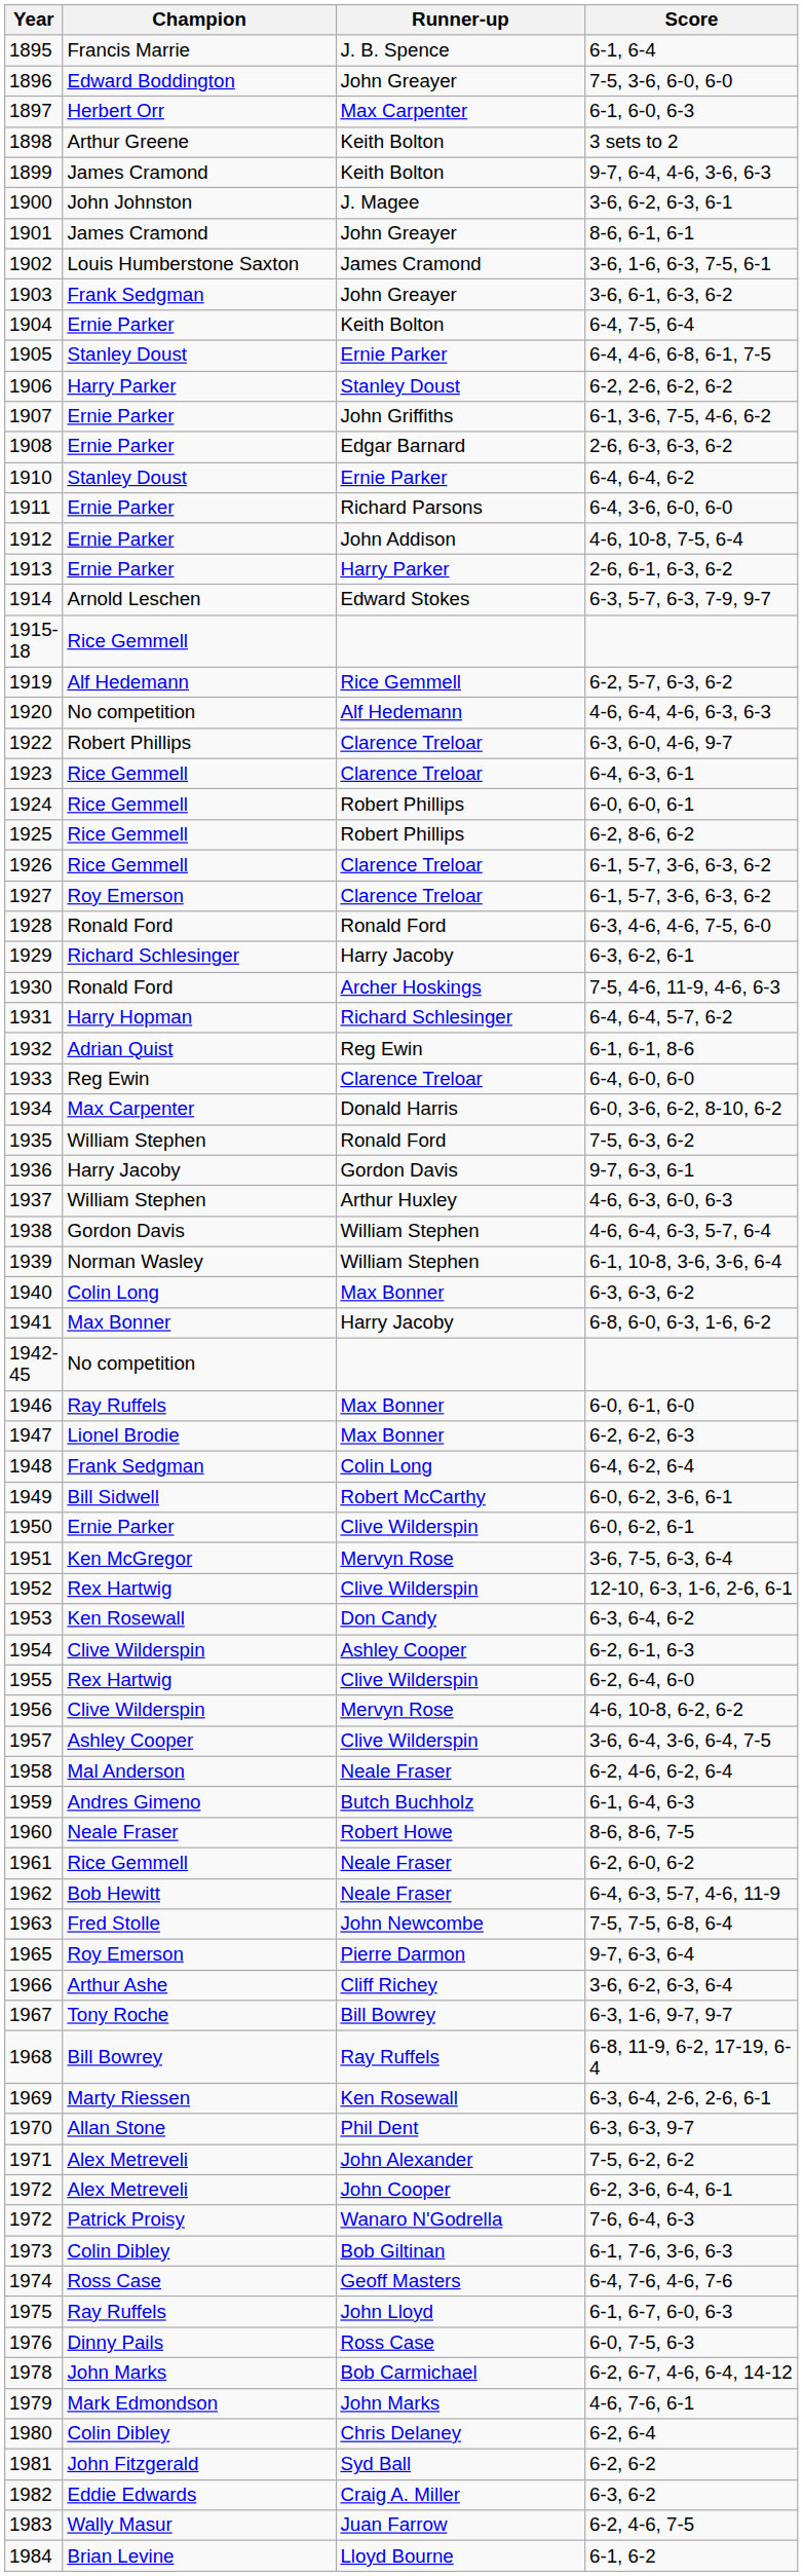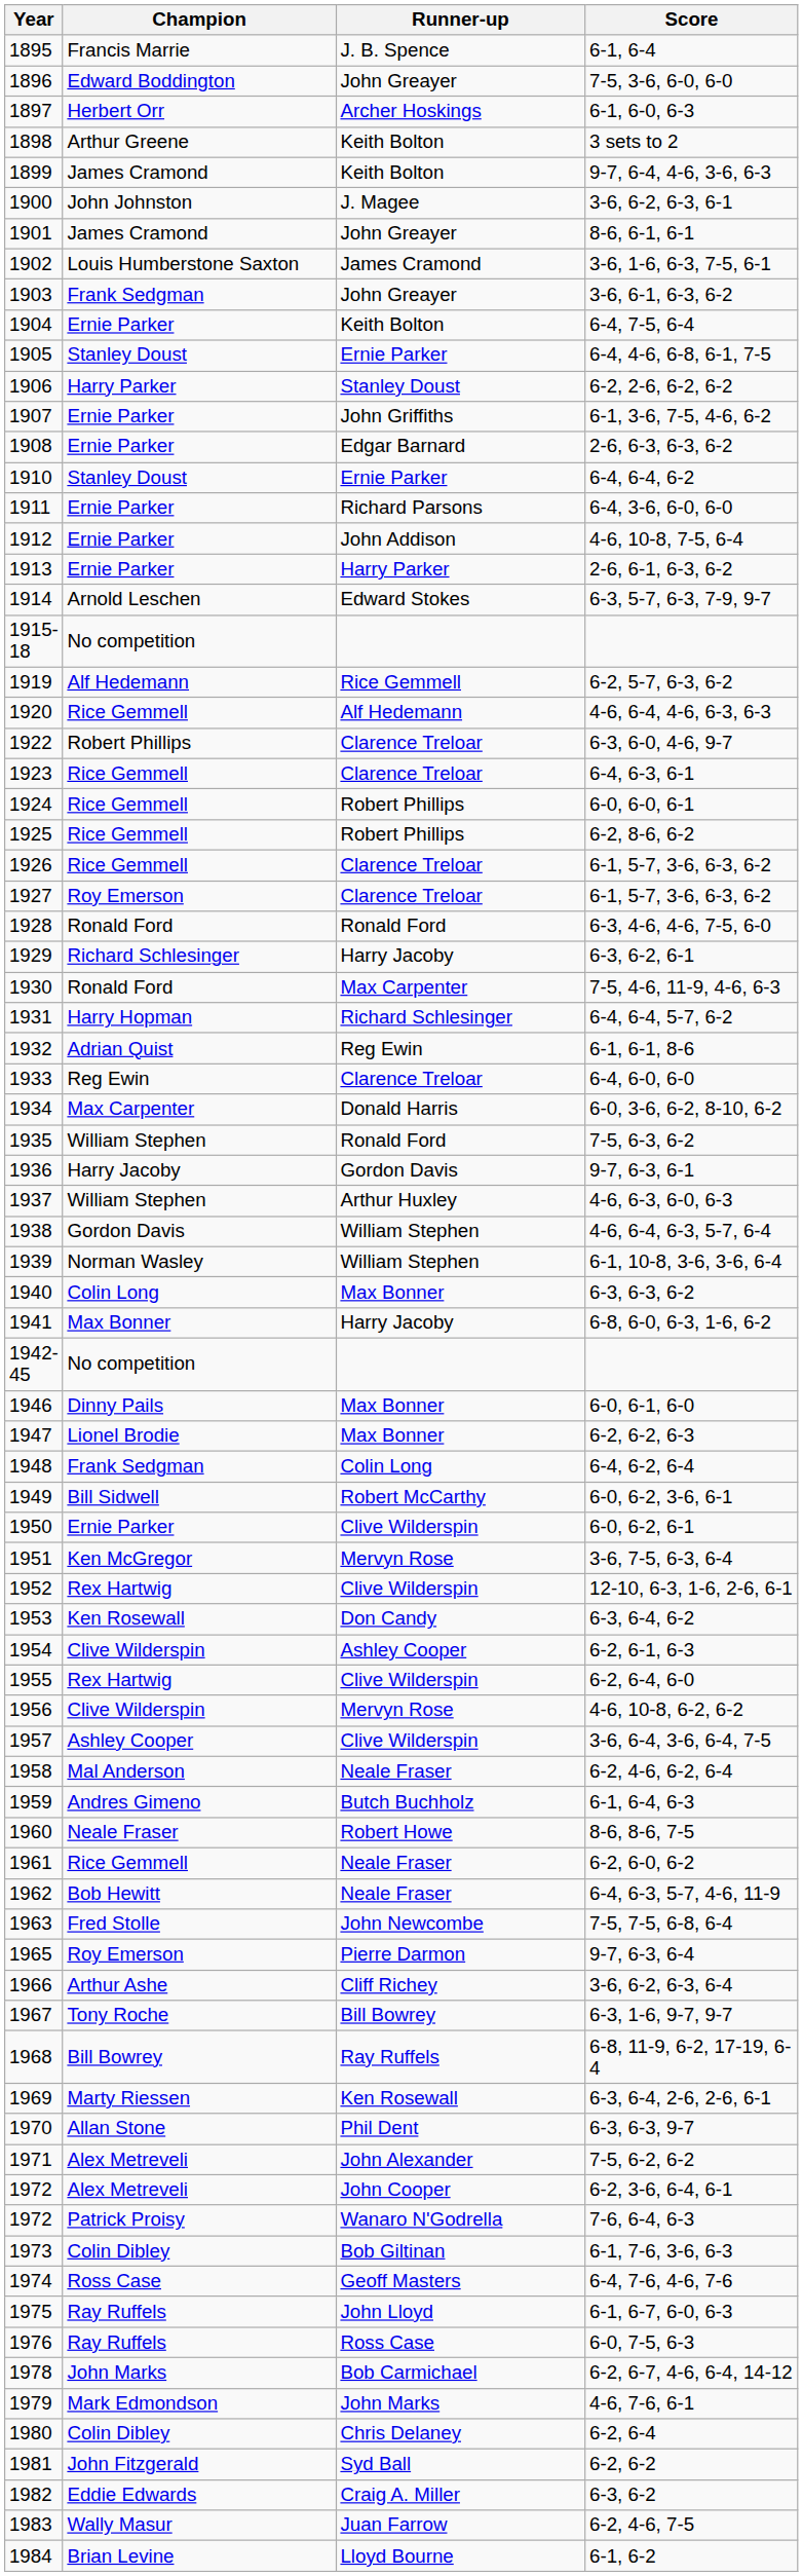 <table class=wikitable>
 <tr>
 <th style="width:40px">Year</th>
 <th style="width:220px">Champion</th>
 <th style="width:200px">Runner-up</th>
 <th style="width:170px" class="unsortable">Score</th>
 </tr>
 <tr>
 <td>1895</td>
 <td> Francis Marrie</td>
 <td> J. B. Spence</td>
 <td>6-1, 6-4</td>
 </tr>
 <tr>
 <td>1896</td>
 <td> <a href='#'>Edward Boddington</a></td>
 <td> John Greayer</td>
 <td>7-5, 3-6, 6-0, 6-0</td>
 </tr>
 <tr>
 <td>1897</td>
 <td> <a href='#'>Herbert Orr</a></td>
-<td> <a href='#'>Max Carpenter</a></td>
+<td> <a href='#'>Archer Hoskings</a></td>
 <td>6-1, 6-0, 6-3</td>
 </tr>
 <tr>
 <td>1898</td>
 <td> Arthur Greene</td>
 <td> Keith Bolton</td>
 <td>3 sets to 2</td>
 </tr>
 <tr>
 <td>1899</td>
 <td> James Cramond</td>
 <td> Keith Bolton</td>
 <td>9-7, 6-4, 4-6, 3-6, 6-3</td>
 </tr>
 <tr>
 <td>1900</td>
 <td> John Johnston</td>
 <td> J. Magee</td>
 <td>3-6, 6-2, 6-3, 6-1</td>
 </tr>
 <tr>
 <td>1901</td>
 <td> James Cramond</td>
 <td> John Greayer</td>
 <td>8-6, 6-1, 6-1</td>
 </tr>
 <tr>
 <td>1902</td>
 <td> Louis Humberstone Saxton</td>
 <td> James Cramond</td>
 <td>3-6, 1-6, 6-3, 7-5, 6-1</td>
 </tr>
 <tr>
 <td>1903</td>
 <td> <a href='#'>Frank Sedgman</a></td>
 <td> John Greayer</td>
 <td>3-6, 6-1, 6-3, 6-2</td>
 </tr>
 <tr>
 <td>1904</td>
 <td> <a href='#'>Ernie Parker</a></td>
 <td> Keith Bolton</td>
 <td>6-4, 7-5, 6-4</td>
 </tr>
 <tr>
 <td>1905</td>
 <td> <a href='#'>Stanley Doust</a></td>
 <td> <a href='#'>Ernie Parker</a></td>
 <td>6-4, 4-6, 6-8, 6-1, 7-5</td>
 </tr>
 <tr>
 <td>1906</td>
 <td> <a href='#'>Harry Parker</a></td>
 <td> <a href='#'>Stanley Doust</a></td>
 <td>6-2, 2-6, 6-2, 6-2</td>
 </tr>
 <tr>
 <td>1907</td>
 <td> <a href='#'>Ernie Parker</a></td>
 <td> John Griffiths</td>
 <td>6-1, 3-6, 7-5, 4-6, 6-2</td>
 </tr>
 <tr>
 <td>1908</td>
 <td> <a href='#'>Ernie Parker</a></td>
 <td> Edgar Barnard</td>
 <td>2-6, 6-3, 6-3, 6-2</td>
 </tr>
 <tr>
 <td>1910</td>
 <td> <a href='#'>Stanley Doust</a></td>
 <td> <a href='#'>Ernie Parker</a></td>
 <td>6-4, 6-4, 6-2</td>
 </tr>
 <tr>
 <td>1911</td>
 <td> <a href='#'>Ernie Parker</a></td>
 <td> Richard Parsons</td>
 <td>6-4, 3-6, 6-0, 6-0</td>
 </tr>
 <tr>
 <td>1912</td>
 <td> <a href='#'>Ernie Parker</a></td>
 <td> John Addison</td>
 <td>4-6, 10-8, 7-5, 6-4</td>
 </tr>
 <tr>
 <td>1913</td>
 <td> <a href='#'>Ernie Parker</a></td>
 <td> <a href='#'>Harry Parker</a></td>
 <td>2-6, 6-1, 6-3, 6-2</td>
 </tr>
 <tr>
 <td>1914</td>
 <td> Arnold Leschen</td>
 <td> Edward Stokes</td>
 <td>6-3, 5-7, 6-3, 7-9, 9-7</td>
 </tr>
 <tr>
 <td>1915-18</td>
-<td> <a href='#'>Rice Gemmell</a></td>
+<td>No competition </td>
 <td></td>
 <td></td>
 </tr>
 <tr>
 <td>1919</td>
 <td> <a href='#'>Alf Hedemann</a></td>
 <td> <a href='#'>Rice Gemmell</a></td>
 <td>6-2, 5-7, 6-3, 6-2</td>
 </tr>
 <tr>
 <td>1920</td>
-<td>No competition </td>
+<td> <a href='#'>Rice Gemmell</a></td>
 <td> <a href='#'>Alf Hedemann</a></td>
 <td>4-6, 6-4, 4-6, 6-3, 6-3</td>
 </tr>
 <tr>
 <td>1922</td>
 <td> Robert Phillips</td>
 <td> <a href='#'>Clarence Treloar</a></td>
 <td>6-3, 6-0, 4-6, 9-7</td>
 </tr>
 <tr>
 <td>1923</td>
 <td> <a href='#'>Rice Gemmell</a></td>
 <td> <a href='#'>Clarence Treloar</a></td>
 <td>6-4, 6-3, 6-1</td>
 </tr>
 <tr>
 <td>1924</td>
 <td> <a href='#'>Rice Gemmell</a></td>
 <td> Robert Phillips</td>
 <td>6-0, 6-0, 6-1</td>
 </tr>
 <tr>
 <td>1925</td>
 <td> <a href='#'>Rice Gemmell</a></td>
 <td> Robert Phillips</td>
 <td>6-2, 8-6, 6-2</td>
 </tr>
 <tr>
 <td>1926</td>
 <td> <a href='#'>Rice Gemmell</a></td>
 <td> <a href='#'>Clarence Treloar</a></td>
 <td>6-1, 5-7, 3-6, 6-3, 6-2</td>
 </tr>
 <tr>
 <td>1927</td>
 <td> <a href='#'>Roy Emerson</a></td>
 <td> <a href='#'>Clarence Treloar</a></td>
 <td>6-1, 5-7, 3-6, 6-3, 6-2</td>
 </tr>
 <tr>
 <td>1928</td>
 <td> Ronald Ford</td>
 <td> Ronald Ford</td>
 <td>6-3, 4-6, 4-6, 7-5, 6-0</td>
 </tr>
 <tr>
 <td>1929</td>
 <td> <a href='#'>Richard Schlesinger</a></td>
 <td> Harry Jacoby</td>
 <td>6-3, 6-2, 6-1</td>
 </tr>
 <tr>
 <td>1930</td>
 <td> Ronald Ford</td>
-<td> <a href='#'>Archer Hoskings</a></td>
+<td> <a href='#'>Max Carpenter</a></td>
 <td>7-5, 4-6, 11-9, 4-6, 6-3</td>
 </tr>
 <tr>
 <td>1931</td>
 <td> <a href='#'>Harry Hopman</a></td>
 <td> <a href='#'>Richard Schlesinger</a></td>
 <td>6-4, 6-4, 5-7, 6-2</td>
 </tr>
 <tr>
 <td>1932</td>
 <td> <a href='#'>Adrian Quist</a></td>
 <td> Reg Ewin</td>
 <td>6-1, 6-1, 8-6</td>
 </tr>
 <tr>
 <td>1933</td>
 <td> Reg Ewin</td>
 <td> <a href='#'>Clarence Treloar</a></td>
 <td>6-4, 6-0, 6-0</td>
 </tr>
 <tr>
 <td>1934</td>
 <td> <a href='#'>Max Carpenter</a></td>
 <td> Donald Harris</td>
 <td>6-0, 3-6, 6-2, 8-10, 6-2</td>
 </tr>
 <tr>
 <td>1935</td>
 <td> William Stephen</td>
 <td> Ronald Ford</td>
 <td>7-5, 6-3, 6-2</td>
 </tr>
 <tr>
 <td>1936</td>
 <td> Harry Jacoby</td>
 <td> Gordon Davis</td>
 <td>9-7, 6-3, 6-1</td>
 </tr>
 <tr>
 <td>1937</td>
 <td> William Stephen</td>
 <td> Arthur Huxley</td>
 <td>4-6, 6-3, 6-0, 6-3</td>
 </tr>
 <tr>
 <td>1938</td>
 <td> Gordon Davis</td>
 <td> William Stephen</td>
 <td>4-6, 6-4, 6-3, 5-7, 6-4</td>
 </tr>
 <tr>
 <td>1939</td>
 <td> Norman Wasley</td>
 <td> William Stephen</td>
 <td>6-1, 10-8, 3-6, 3-6, 6-4</td>
 </tr>
 <tr>
 <td>1940</td>
 <td> <a href='#'>Colin Long</a></td>
 <td> <a href='#'>Max Bonner</a></td>
 <td>6-3, 6-3, 6-2</td>
 </tr>
 <tr>
 <td>1941</td>
 <td> <a href='#'>Max Bonner</a></td>
 <td> Harry Jacoby</td>
 <td>6-8, 6-0, 6-3, 1-6, 6-2</td>
 </tr>
 <tr>
 <td>1942-45</td>
 <td>No competition </td>
 <td></td>
 <td></td>
 </tr>
 <tr>
 <td>1946</td>
-<td> <a href='#'>Ray Ruffels</a></td>
+<td> <a href='#'>Dinny Pails</a></td>
 <td> <a href='#'>Max Bonner</a></td>
 <td>6-0, 6-1, 6-0</td>
 </tr>
 <tr>
 <td>1947</td>
 <td> <a href='#'>Lionel Brodie</a></td>
 <td> <a href='#'>Max Bonner</a></td>
 <td>6-2, 6-2, 6-3</td>
 </tr>
 <tr>
 <td>1948</td>
 <td> <a href='#'>Frank Sedgman</a></td>
 <td> <a href='#'>Colin Long</a></td>
 <td>6-4, 6-2, 6-4</td>
 </tr>
 <tr>
 <td>1949</td>
 <td> <a href='#'>Bill Sidwell</a></td>
 <td> <a href='#'>Robert McCarthy</a></td>
 <td>6-0, 6-2, 3-6, 6-1</td>
 </tr>
 <tr>
 <td>1950</td>
 <td> <a href='#'>Ernie Parker</a></td>
 <td> <a href='#'>Clive Wilderspin</a></td>
 <td>6-0, 6-2, 6-1</td>
 </tr>
 <tr>
 <td>1951</td>
 <td> <a href='#'>Ken McGregor</a></td>
 <td> <a href='#'>Mervyn Rose</a></td>
 <td>3-6, 7-5, 6-3, 6-4</td>
 </tr>
 <tr>
 <td>1952</td>
 <td> <a href='#'>Rex Hartwig</a></td>
 <td> <a href='#'>Clive Wilderspin</a></td>
 <td>12-10, 6-3, 1-6, 2-6, 6-1</td>
 </tr>
 <tr>
 <td>1953</td>
 <td> <a href='#'>Ken Rosewall</a></td>
 <td> <a href='#'>Don Candy</a></td>
 <td>6-3, 6-4, 6-2</td>
 </tr>
 <tr>
 <td>1954</td>
 <td> <a href='#'>Clive Wilderspin</a></td>
 <td> <a href='#'>Ashley Cooper</a></td>
 <td>6-2, 6-1, 6-3</td>
 </tr>
 <tr>
 <td>1955</td>
 <td> <a href='#'>Rex Hartwig</a></td>
 <td> <a href='#'>Clive Wilderspin</a></td>
 <td>6-2, 6-4, 6-0</td>
 </tr>
 <tr>
 <td>1956</td>
 <td> <a href='#'>Clive Wilderspin</a></td>
 <td> <a href='#'>Mervyn Rose</a></td>
 <td>4-6, 10-8, 6-2, 6-2</td>
 </tr>
 <tr>
 <td>1957</td>
 <td> <a href='#'>Ashley Cooper</a></td>
 <td> <a href='#'>Clive Wilderspin</a></td>
 <td>3-6, 6-4, 3-6, 6-4, 7-5</td>
 </tr>
 <tr>
 <td>1958</td>
 <td> <a href='#'>Mal Anderson</a></td>
 <td> <a href='#'>Neale Fraser</a></td>
 <td>6-2, 4-6, 6-2, 6-4</td>
 </tr>
 <tr>
 <td>1959</td>
 <td> <a href='#'>Andres Gimeno</a></td>
 <td> <a href='#'>Butch Buchholz</a></td>
 <td>6-1, 6-4, 6-3</td>
 </tr>
 <tr>
 <td>1960</td>
 <td> <a href='#'>Neale Fraser</a></td>
 <td> <a href='#'>Robert Howe</a></td>
 <td>8-6, 8-6, 7-5</td>
 </tr>
 <tr>
 <td>1961</td>
 <td> <a href='#'>Rice Gemmell</a></td>
 <td> <a href='#'>Neale Fraser</a></td>
 <td>6-2, 6-0, 6-2</td>
 </tr>
 <tr>
 <td>1962</td>
 <td> <a href='#'>Bob Hewitt</a></td>
 <td> <a href='#'>Neale Fraser</a></td>
 <td>6-4, 6-3, 5-7, 4-6, 11-9</td>
 </tr>
 <tr>
 <td>1963</td>
 <td> <a href='#'>Fred Stolle</a></td>
 <td> <a href='#'>John Newcombe</a></td>
 <td>7-5, 7-5, 6-8, 6-4</td>
 </tr>
 <tr>
 <td>1965</td>
 <td> <a href='#'>Roy Emerson</a></td>
 <td> <a href='#'>Pierre Darmon</a></td>
 <td>9-7, 6-3, 6-4</td>
 </tr>
 <tr>
 <td>1966</td>
 <td> <a href='#'>Arthur Ashe</a></td>
 <td> <a href='#'>Cliff Richey</a></td>
 <td>3-6, 6-2, 6-3, 6-4</td>
 </tr>
 <tr>
 <td>1967</td>
 <td> <a href='#'>Tony Roche</a></td>
 <td> <a href='#'>Bill Bowrey</a></td>
 <td>6-3, 1-6, 9-7, 9-7</td>
 </tr>
 <tr>
 <td>1968</td>
 <td> <a href='#'>Bill Bowrey</a></td>
 <td> <a href='#'>Ray Ruffels</a></td>
 <td>6-8, 11-9, 6-2, 17-19, 6-4</td>
 </tr>
 <tr>
 <td>1969</td>
 <td> <a href='#'>Marty Riessen</a></td>
 <td> <a href='#'>Ken Rosewall</a></td>
 <td>6-3, 6-4, 2-6, 2-6, 6-1</td>
 </tr>
 <tr>
 <td>1970</td>
 <td> <a href='#'>Allan Stone</a></td>
 <td> <a href='#'>Phil Dent</a></td>
 <td>6-3, 6-3, 9-7</td>
 </tr>
 <tr>
 <td>1971</td>
 <td> <a href='#'>Alex Metreveli</a></td>
 <td> <a href='#'>John Alexander</a></td>
 <td>7-5, 6-2, 6-2</td>
 </tr>
 <tr>
 <td>1972</td>
 <td> <a href='#'>Alex Metreveli</a></td>
 <td> <a href='#'>John Cooper</a></td>
 <td>6-2, 3-6, 6-4, 6-1</td>
 </tr>
 <tr>
 <td>1972</td>
 <td> <a href='#'>Patrick Proisy</a></td>
 <td> <a href='#'>Wanaro N'Godrella</a></td>
 <td>7-6, 6-4, 6-3</td>
 </tr>
 <tr>
 <td>1973</td>
 <td> <a href='#'>Colin Dibley</a></td>
 <td> <a href='#'>Bob Giltinan</a></td>
 <td>6-1, 7-6, 3-6, 6-3</td>
 </tr>
 <tr>
 <td>1974</td>
 <td> <a href='#'>Ross Case</a></td>
 <td> <a href='#'>Geoff Masters</a></td>
 <td>6-4, 7-6, 4-6, 7-6</td>
 </tr>
 <tr>
 <td>1975</td>
 <td> <a href='#'>Ray Ruffels</a></td>
 <td> <a href='#'>John Lloyd</a></td>
 <td>6-1, 6-7, 6-0, 6-3</td>
 </tr>
 <tr>
 <td>1976</td>
-<td> <a href='#'>Dinny Pails</a></td>
+<td> <a href='#'>Ray Ruffels</a></td>
 <td> <a href='#'>Ross Case</a></td>
 <td>6-0, 7-5, 6-3</td>
 </tr>
 <tr>
 <td>1978</td>
 <td> <a href='#'>John Marks</a></td>
 <td> <a href='#'>Bob Carmichael</a></td>
 <td>6-2, 6-7, 4-6, 6-4, 14-12</td>
 </tr>
 <tr>
 <td>1979</td>
 <td> <a href='#'>Mark Edmondson</a></td>
 <td> <a href='#'>John Marks</a></td>
 <td>4-6, 7-6, 6-1</td>
 </tr>
 <tr>
 <td>1980</td>
 <td> <a href='#'>Colin Dibley</a></td>
 <td> <a href='#'>Chris Delaney</a></td>
 <td>6-2, 6-4</td>
 </tr>
 <tr>
 <td>1981</td>
 <td> <a href='#'>John Fitzgerald</a></td>
 <td> <a href='#'>Syd Ball</a></td>
 <td>6-2, 6-2</td>
 </tr>
 <tr>
 <td>1982</td>
 <td> <a href='#'>Eddie Edwards</a></td>
 <td> <a href='#'>Craig A. Miller</a></td>
 <td>6-3, 6-2</td>
 </tr>
 <tr>
 <td>1983</td>
 <td> <a href='#'>Wally Masur</a></td>
 <td> <a href='#'>Juan Farrow</a></td>
 <td>6-2, 4-6, 7-5</td>
 </tr>
 <tr>
 <td>1984</td>
 <td> <a href='#'>Brian Levine</a></td>
 <td> <a href='#'>Lloyd Bourne</a></td>
 <td>6-1, 6-2</td>
 </tr>
 <tr>
 </tr>
 </table>
